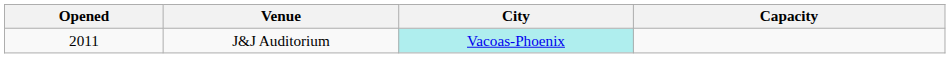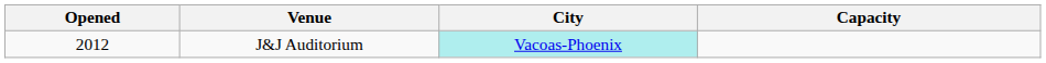 <table class="sortable wikitable" style="text-align:center;">
 <tr>
 <th scope="col" style="width:10em;">Opened</th>
 <th scope="col" style="width:15em;">Venue</th>
 <th scope="col" style="width:15em;">City</th>
 <th scope="col" style="width:20em;">Capacity</th>
 </tr>
 <tr>
-<td>2011</td>
+<td>2012</td>
 <td>J&J Auditorium</td>
 <td style="background: paleturquoise;"><a href='#'>Vacoas-Phoenix</a></td>
 <td></td>
 </tr>
 </table>
